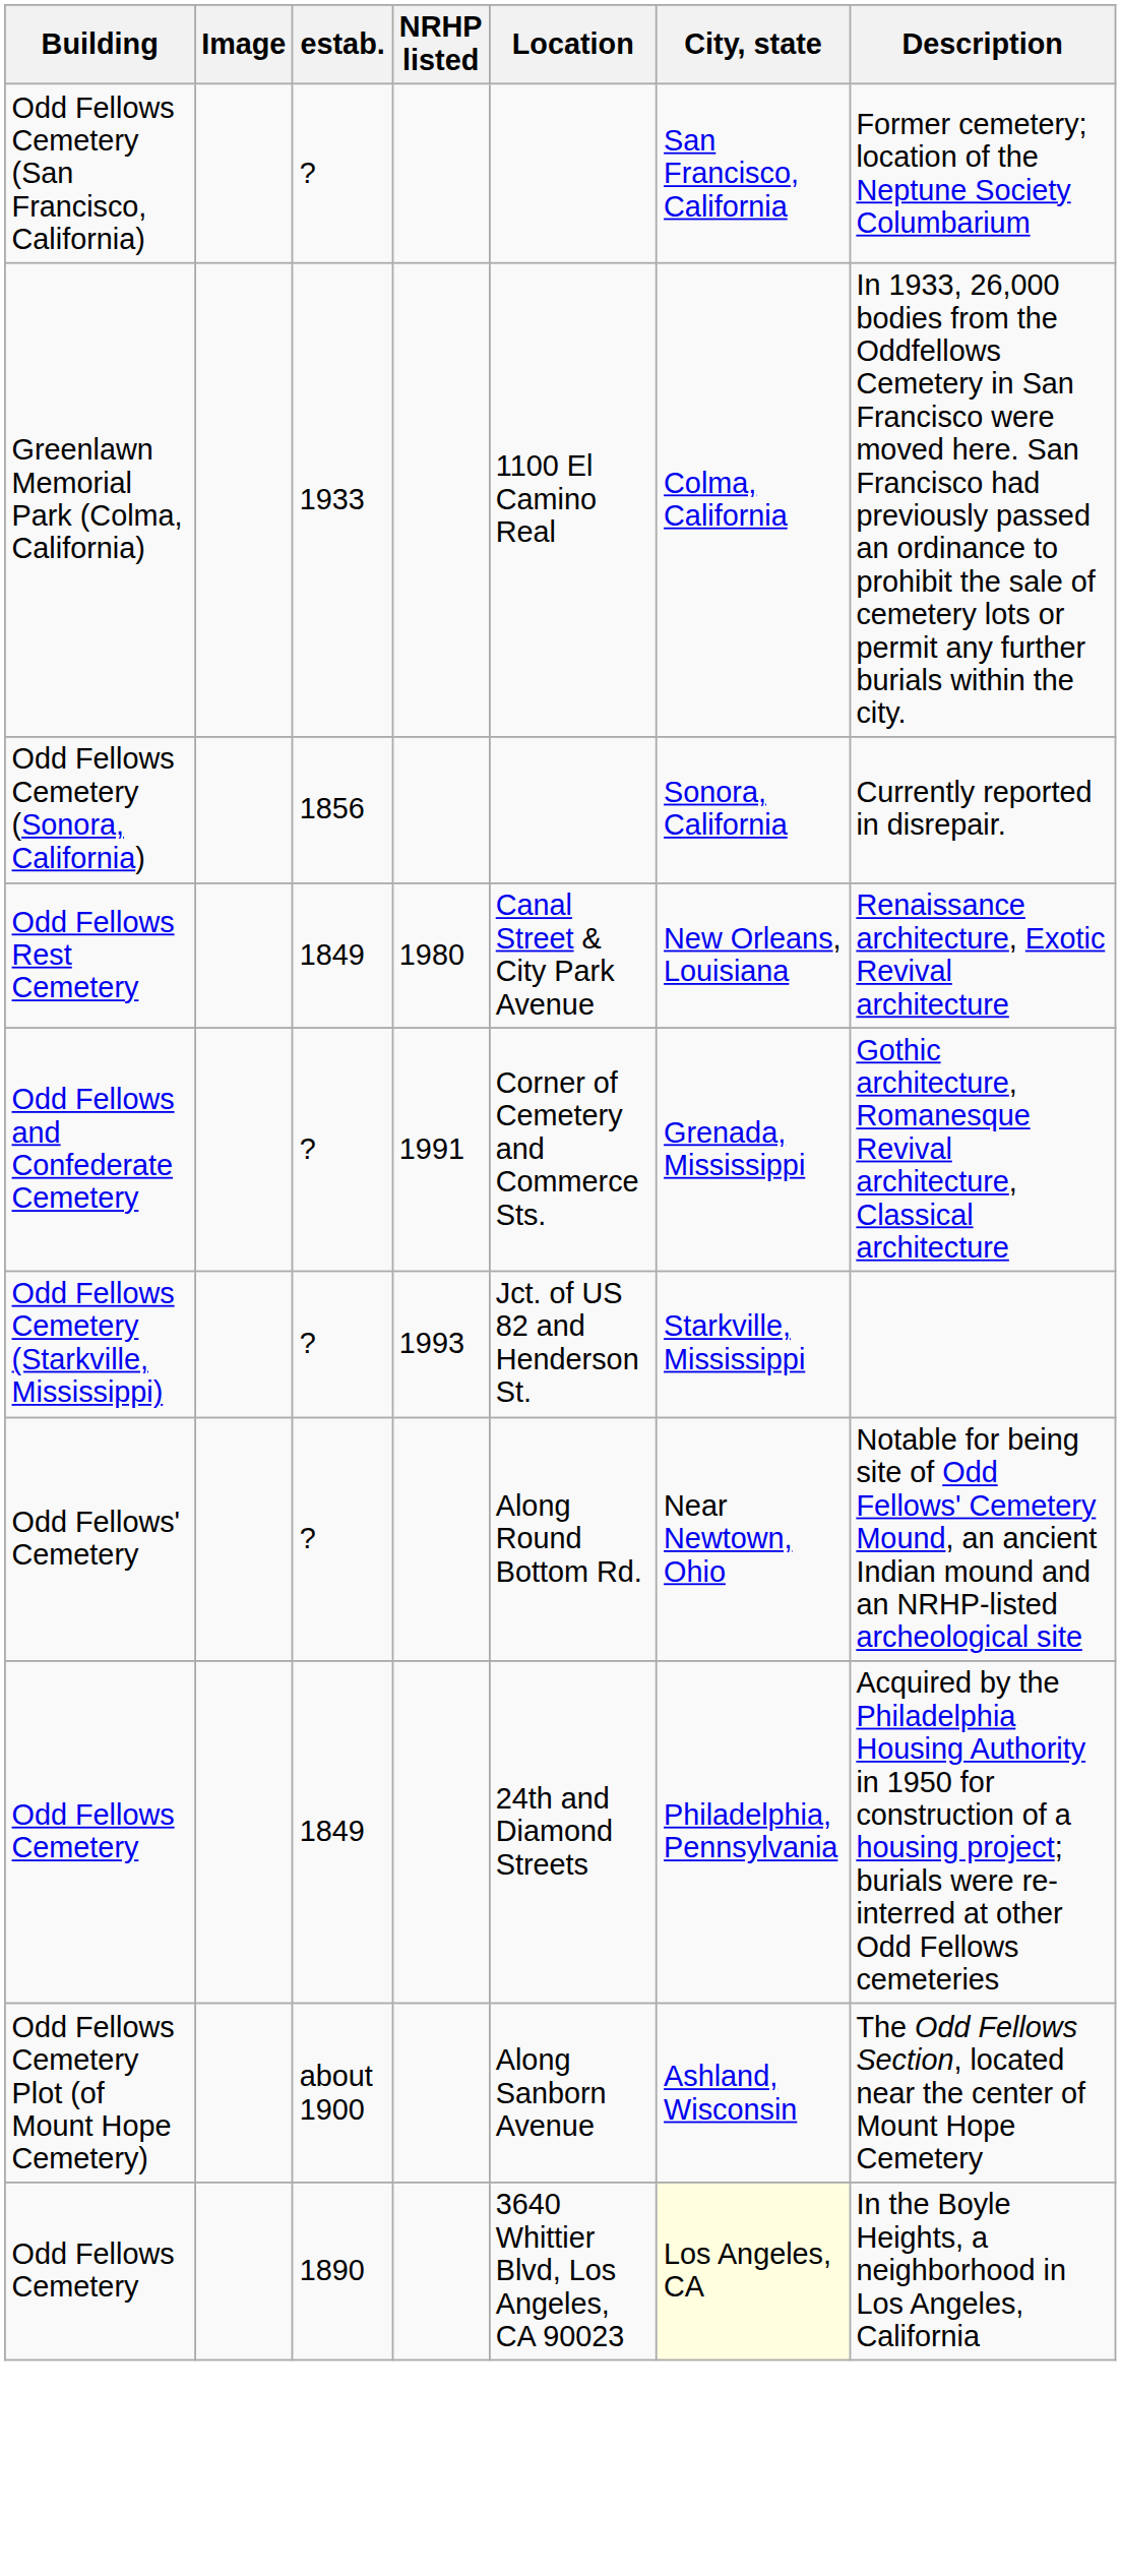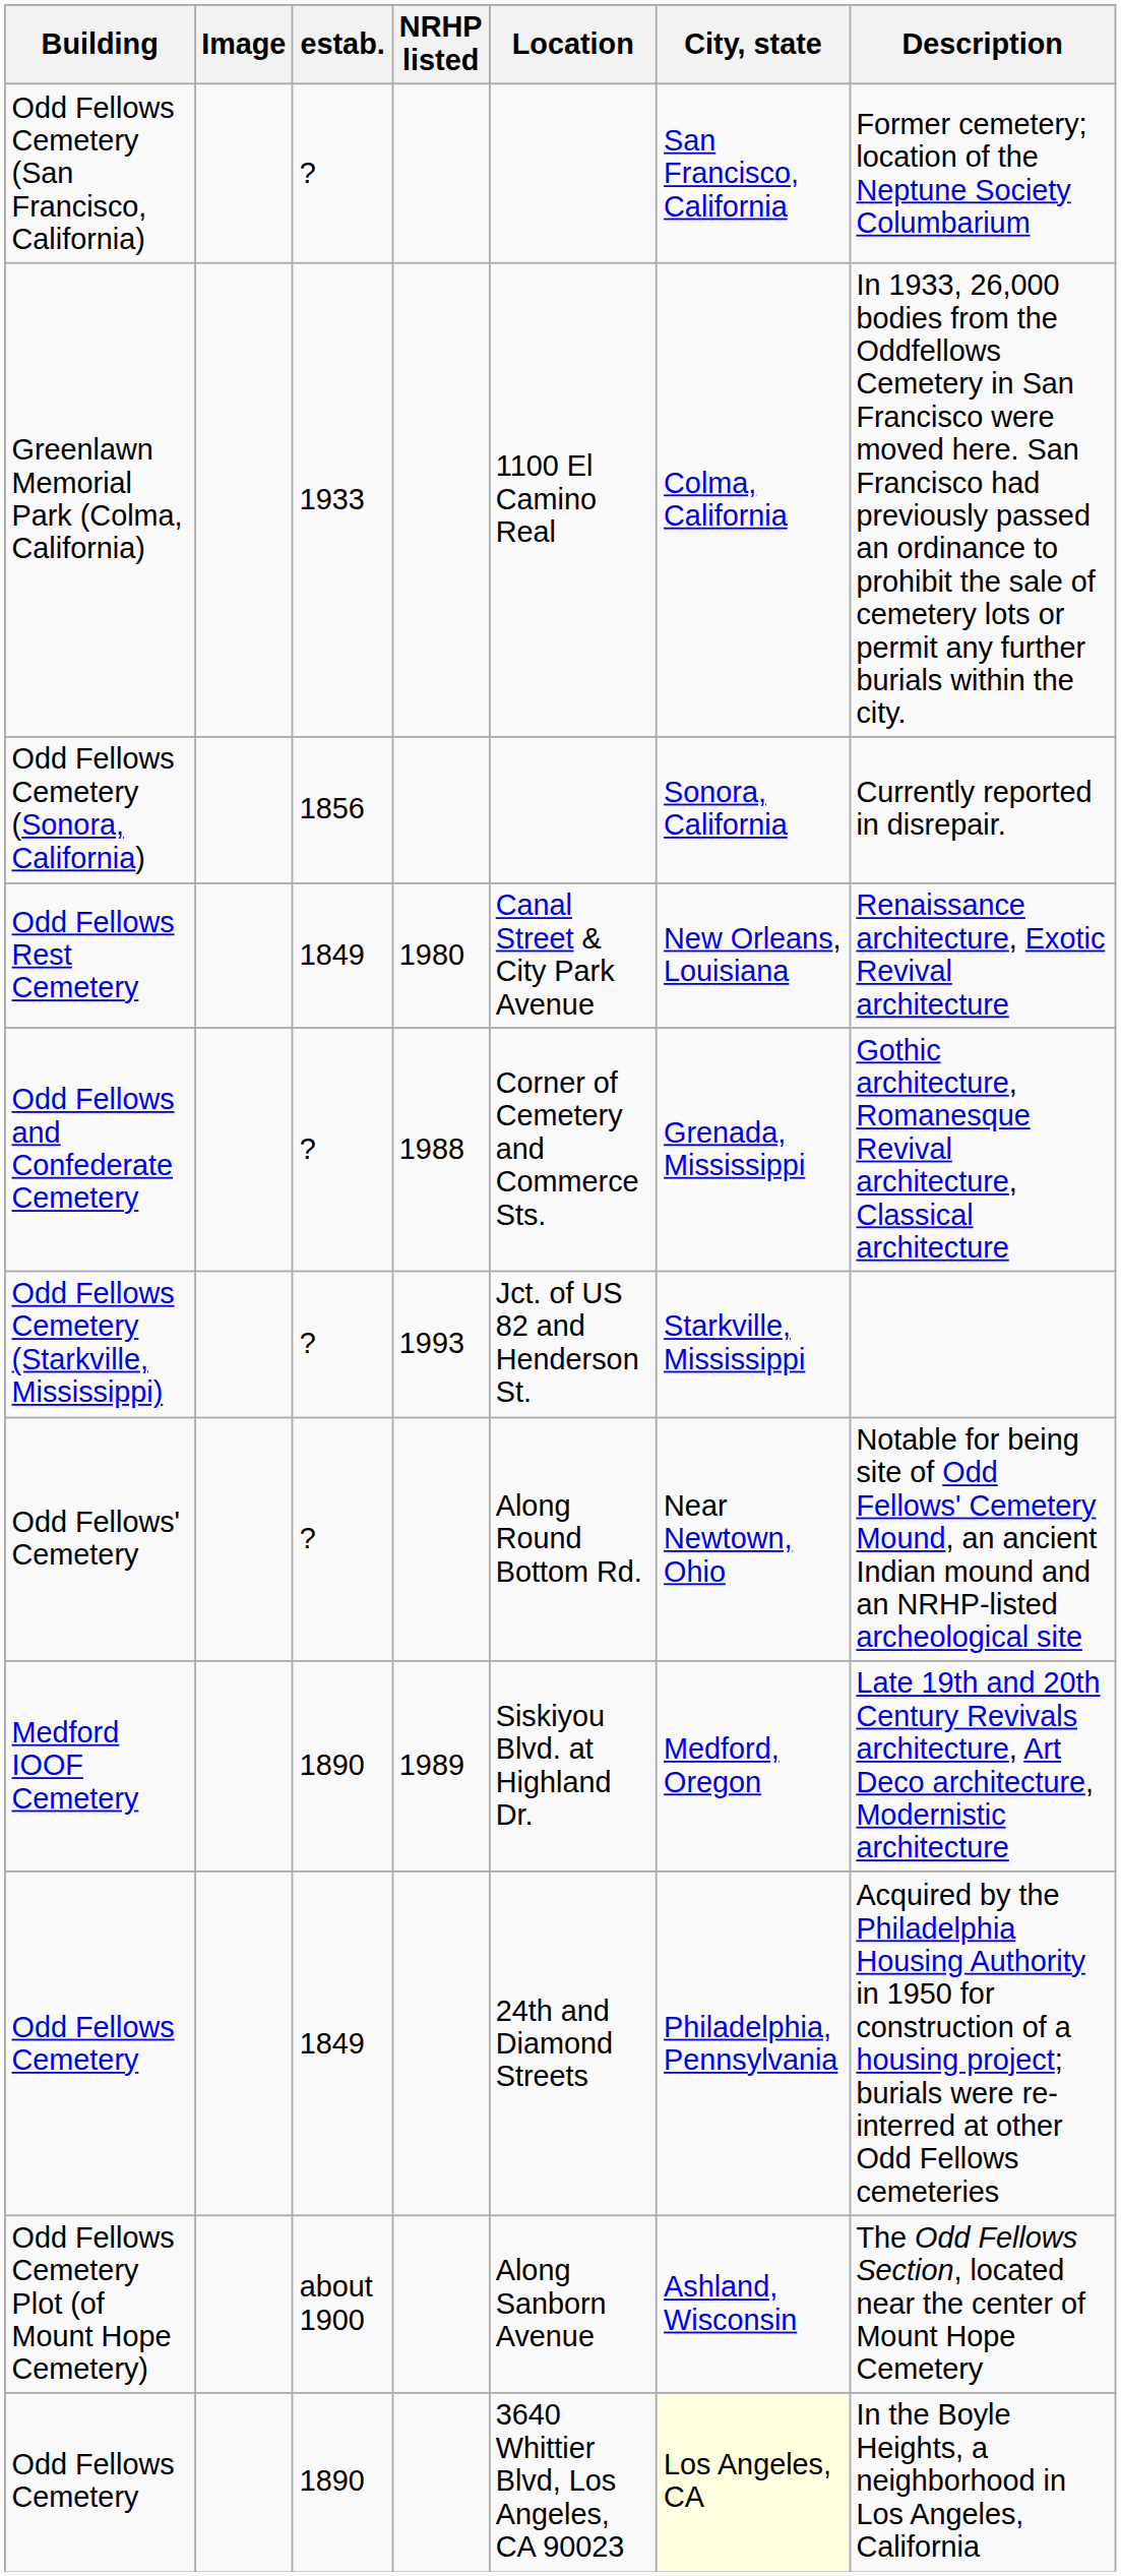 <table class="wikitable sortable">
 <tr>
 <th>Building<br></th>
 <th class="unsortable">Image</th>
 <th>estab.</th>
 <th>NRHP<br>listed</th>
 <th>Location</th>
 <th>City, state</th>
 <th class="unsortable">Description</th>
 </tr>
 <tr>
 <td>Odd Fellows Cemetery (San Francisco, California)</td>
 <td></td>
 <td>?</td>
 <td></td>
 <td><br><small></small></td>
 <td><a href='#'>San Francisco, California</a></td>
 <td>Former cemetery; location of the <a href='#'>Neptune Society Columbarium</a></td>
 </tr>
 <tr>
 <td>Greenlawn Memorial Park (Colma, California)</td>
 <td></td>
 <td>1933</td>
 <td></td>
 <td>1100 El Camino Real</td>
 <td><a href='#'>Colma, California</a></td>
 <td>In 1933, 26,000 bodies from the Oddfellows Cemetery in San Francisco were moved here. San Francisco had previously passed an ordinance to prohibit the sale of cemetery lots or permit any further burials within the city.</td>
 </tr>
 <tr>
 <td>Odd Fellows Cemetery (<a href='#'>Sonora, California</a>)</td>
 <td></td>
 <td>1856</td>
 <td></td>
 <td><br><small></small></td>
 <td><a href='#'>Sonora, California</a></td>
 <td>Currently reported in disrepair.</td>
 </tr>
 <tr>
 <td><a href='#'>Odd Fellows Rest Cemetery</a></td>
 <td></td>
 <td>1849</td>
 <td>1980</td>
 <td><a href='#'>Canal Street</a> & City Park Avenue<br><small></small></td>
 <td><a href='#'>New Orleans</a>, <a href='#'>Louisiana</a></td>
 <td><a href='#'>Renaissance architecture</a>, <a href='#'>Exotic Revival architecture</a></td>
 </tr>
 <tr>
 <td><a href='#'>Odd Fellows and Confederate Cemetery</a></td>
 <td></td>
 <td>?</td>
-<td>1991</td>
+<td>1988</td>
 <td>Corner of Cemetery and Commerce Sts.<br><small></small></td>
 <td><a href='#'>Grenada, Mississippi</a></td>
 <td><a href='#'>Gothic architecture</a>, <a href='#'>Romanesque Revival architecture</a>, <a href='#'>Classical architecture</a></td>
 </tr>
 <tr>
 <td><a href='#'>Odd Fellows Cemetery (Starkville, Mississippi)</a></td>
 <td></td>
 <td>?</td>
 <td>1993</td>
 <td>Jct. of US 82 and Henderson St.<br><small></small></td>
 <td><a href='#'>Starkville, Mississippi</a></td>
 <td></td>
 </tr>
 <tr>
 <td>Odd Fellows' Cemetery</td>
 <td></td>
 <td>?</td>
 <td></td>
 <td>Along Round Bottom Rd.<br><small></small></td>
 <td>Near <a href='#'>Newtown, Ohio</a></td>
 <td>Notable for being site of <a href='#'>Odd Fellows' Cemetery Mound</a>, an ancient Indian mound and an NRHP-listed <a href='#'>archeological site</a></td>
+</tr>
+<tr>
+<td><a href='#'>Medford IOOF Cemetery</a></td>
+<td></td>
+<td>1890</td>
+<td>1989</td>
+<td>Siskiyou Blvd. at Highland Dr.<br><small></small></td>
+<td><a href='#'>Medford, Oregon</a></td>
+<td><a href='#'>Late 19th and 20th Century Revivals architecture</a>, <a href='#'>Art Deco architecture</a>, <a href='#'>Modernistic architecture</a></td>
 </tr>
 <tr>
 <td><a href='#'>Odd Fellows Cemetery</a></td>
 <td></td>
 <td>1849</td>
 <td></td>
 <td>24th and Diamond Streets<br><small></small></td>
 <td><a href='#'>Philadelphia, Pennsylvania</a></td>
 <td>Acquired by the <a href='#'>Philadelphia Housing Authority</a> in 1950 for construction of a <a href='#'>housing project</a>; burials were re-interred at other Odd Fellows cemeteries</td>
 </tr>
 <tr>
 <td>Odd Fellows Cemetery Plot (of Mount Hope Cemetery)</td>
 <td></td>
 <td>about 1900</td>
 <td></td>
 <td>Along Sanborn Avenue</td>
 <td><a href='#'>Ashland, Wisconsin</a></td>
 <td>The <em>Odd Fellows Section</em>, located near the center of Mount Hope Cemetery</td>
 </tr>
 <tr>
 <td>Odd Fellows Cemetery</td>
 <td></td>
 <td>1890</td>
 <td></td>
 <td>3640 Whittier Blvd,  Los Angeles, CA 90023</td>
 <td style="background: lightyellow;">Los Angeles, CA</td>
 <td>In the Boyle Heights, a neighborhood in Los Angeles, California</td>
 </tr>
 </table>
